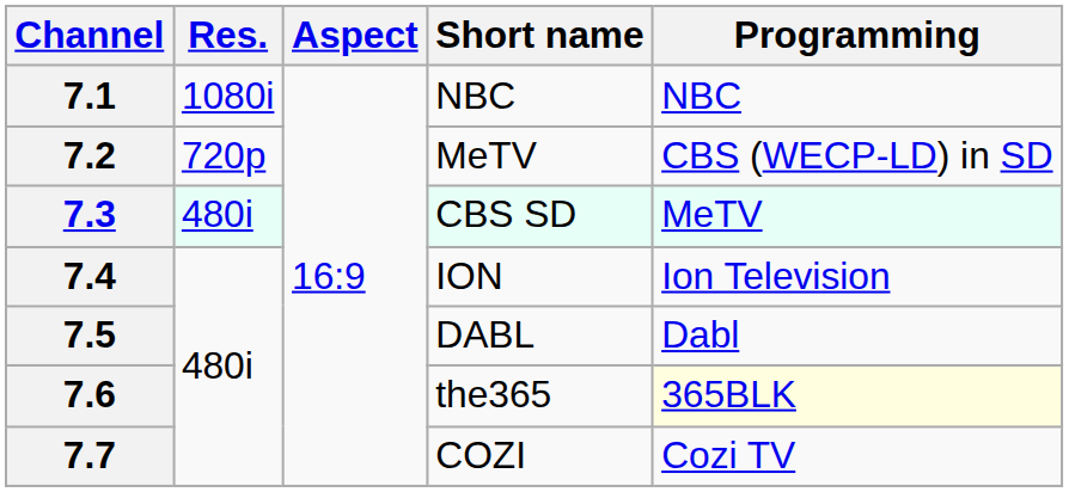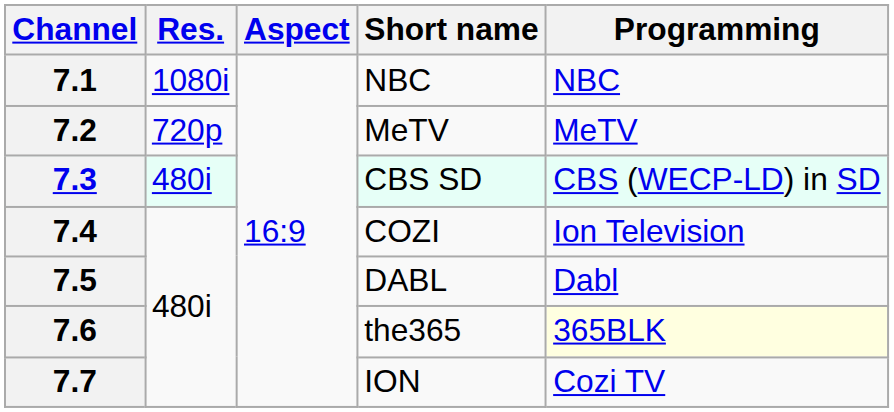 <table class="wikitable">
 <tr>
 <th scope = "col"><a href='#'>Channel</a></th>
 <th scope = "col"><a href='#'>Res.</a></th>
 <th scope = "col"><a href='#'>Aspect</a></th>
 <th scope = "col">Short name</th>
 <th scope = "col">Programming</th>
 </tr>
 <tr>
 <th scope = "row">7.1</th>
 <td><a href='#'>1080i</a></td>
 <td rowspan=7><a href='#'>16:9</a></td>
 <td>NBC</td>
 <td><a href='#'>NBC</a></td>
 </tr>
 <tr>
 <th scope = "row">7.2</th>
 <td><a href='#'>720p</a></td>
 <td>MeTV</td>
-<td><a href='#'>CBS</a> (<a href='#'>WECP-LD</a>) in <a href='#'>SD</a></td>
+<td><a href='#'>MeTV</a></td>
 </tr>
 <tr style="background-color: #E6FFF7;">
 <th scope = "row"><a href='#'>7.3</a></th>
 <td><a href='#'>480i</a></td>
 <td>CBS SD</td>
-<td><a href='#'>MeTV</a></td>
+<td><a href='#'>CBS</a> (<a href='#'>WECP-LD</a>) in <a href='#'>SD</a></td>
 </tr>
 <tr>
 <th scope = "row">7.4</th>
 <td rowspan=4>480i</td>
-<td>ION</td>
+<td>COZI</td>
 <td><a href='#'>Ion Television</a></td>
 </tr>
 <tr>
 <th scope = "row">7.5</th>
 <td>DABL</td>
 <td><a href='#'>Dabl</a></td>
 </tr>
 <tr>
 <th scope = "row">7.6</th>
 <td>the365</td>
 <td style="background: lightyellow;"><a href='#'>365BLK</a></td>
 </tr>
 <tr>
 <th scope = "row">7.7</th>
-<td>COZI</td>
+<td>ION</td>
 <td><a href='#'>Cozi TV</a></td>
 </tr>
 </table>
